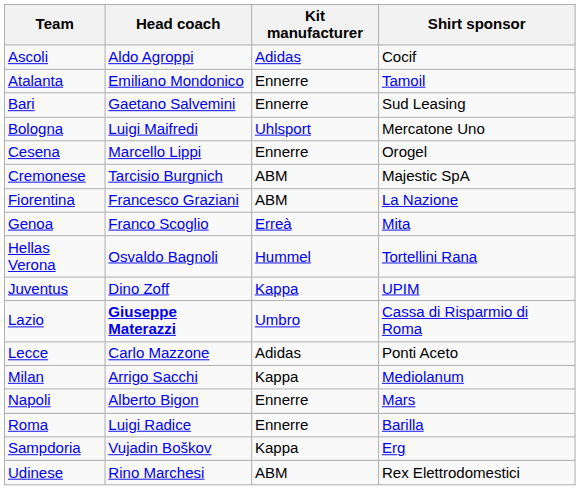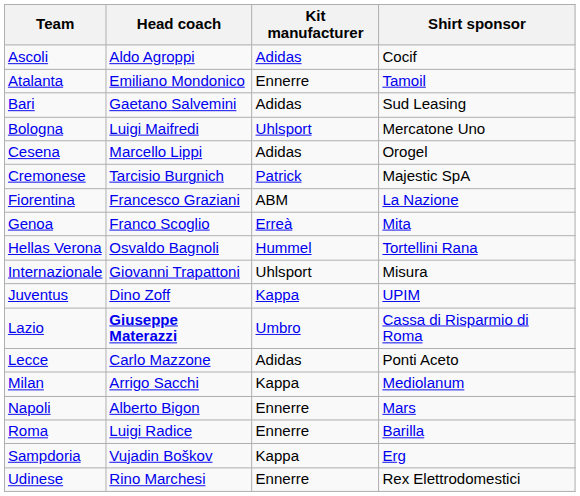 <table class="wikitable sortable">
 <tr>
 <th>Team</th>
 <th>Head coach</th>
 <th>Kit manufacturer</th>
 <th>Shirt sponsor</th>
 </tr>
 <tr>
 <td><a href='#'>Ascoli</a></td>
 <td> <a href='#'>Aldo Agroppi</a></td>
 <td><a href='#'>Adidas</a></td>
 <td>Cocif</td>
 </tr>
 <tr>
 <td><a href='#'>Atalanta</a></td>
 <td> <a href='#'>Emiliano Mondonico</a></td>
 <td>Ennerre</td>
 <td><a href='#'>Tamoil</a></td>
 </tr>
 <tr>
 <td><a href='#'>Bari</a></td>
 <td> <a href='#'>Gaetano Salvemini</a></td>
-<td>Ennerre</td>
+<td>Adidas</td>
 <td>Sud Leasing</td>
 </tr>
 <tr>
 <td><a href='#'>Bologna</a></td>
 <td> <a href='#'>Luigi Maifredi</a></td>
 <td><a href='#'>Uhlsport</a></td>
 <td>Mercatone Uno</td>
 </tr>
 <tr>
 <td><a href='#'>Cesena</a></td>
 <td> <a href='#'>Marcello Lippi</a></td>
-<td>Ennerre</td>
+<td>Adidas</td>
 <td>Orogel</td>
 </tr>
 <tr>
 <td><a href='#'>Cremonese</a></td>
 <td> <a href='#'>Tarcisio Burgnich</a></td>
-<td>ABM</td>
+<td><a href='#'>Patrick</a></td>
 <td>Majestic SpA</td>
 </tr>
 <tr>
 <td><a href='#'>Fiorentina</a></td>
 <td> <a href='#'>Francesco Graziani</a></td>
 <td>ABM</td>
 <td><a href='#'>La Nazione</a></td>
 </tr>
 <tr>
 <td><a href='#'>Genoa</a></td>
 <td> <a href='#'>Franco Scoglio</a></td>
 <td><a href='#'>Erreà</a></td>
 <td><a href='#'>Mita</a></td>
 </tr>
 <tr>
 <td><a href='#'>Hellas Verona</a></td>
 <td> <a href='#'>Osvaldo Bagnoli</a></td>
 <td><a href='#'>Hummel</a></td>
 <td><a href='#'>Tortellini Rana</a></td>
+</tr>
+<tr>
+<td><a href='#'>Internazionale</a></td>
+<td> <a href='#'>Giovanni Trapattoni</a></td>
+<td>Uhlsport</td>
+<td>Misura</td>
 </tr>
 <tr>
 <td><a href='#'>Juventus</a></td>
 <td> <a href='#'>Dino Zoff</a></td>
 <td><a href='#'>Kappa</a></td>
 <td><a href='#'>UPIM</a></td>
 </tr>
 <tr>
 <td><a href='#'>Lazio</a></td>
 <td><strong> <a href='#'>Giuseppe Materazzi</a></strong></td>
 <td><a href='#'>Umbro</a></td>
 <td><a href='#'>Cassa di Risparmio di Roma</a></td>
 </tr>
 <tr>
 <td><a href='#'>Lecce</a></td>
 <td> <a href='#'>Carlo Mazzone</a></td>
 <td>Adidas</td>
 <td>Ponti Aceto</td>
 </tr>
 <tr>
 <td><a href='#'>Milan</a></td>
 <td> <a href='#'>Arrigo Sacchi</a></td>
 <td>Kappa</td>
 <td><a href='#'>Mediolanum</a></td>
 </tr>
 <tr>
 <td><a href='#'>Napoli</a></td>
 <td> <a href='#'>Alberto Bigon</a></td>
 <td>Ennerre</td>
 <td><a href='#'>Mars</a></td>
 </tr>
 <tr>
 <td><a href='#'>Roma</a></td>
 <td> <a href='#'>Luigi Radice</a></td>
 <td>Ennerre</td>
 <td><a href='#'>Barilla</a></td>
 </tr>
 <tr>
 <td><a href='#'>Sampdoria</a></td>
 <td> <a href='#'>Vujadin Boškov</a></td>
 <td>Kappa</td>
 <td><a href='#'>Erg</a></td>
 </tr>
 <tr>
 <td><a href='#'>Udinese</a></td>
 <td> <a href='#'>Rino Marchesi</a></td>
-<td>ABM</td>
+<td>Ennerre</td>
 <td>Rex Elettrodomestici</td>
 </tr>
 </table>
